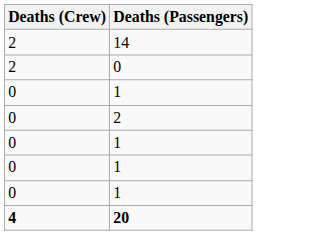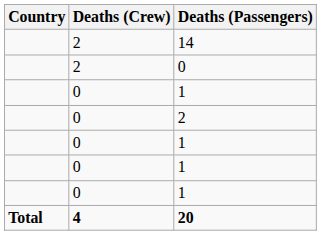 <table class="wikitable centre sortable">
 <tr>
+<th scope="col">Country</th>
 <th scope="col">Deaths (Crew)</th>
 <th scope="col">Deaths (Passengers)</th>
 </tr>
 <tr>
+<td scope="row" style="text-align:left;"></td>
 <td>2</td>
 <td>14</td>
 </tr>
 <tr>
+<td scope="row" style="text-align:left;"></td>
 <td>2</td>
 <td>0</td>
 </tr>
 <tr>
+<td scope="row" style="text-align:left;"></td>
 <td>0</td>
 <td>1</td>
 </tr>
 <tr>
+<td scope="row" style="text-align:left;"></td>
 <td>0</td>
 <td>2</td>
 </tr>
 <tr>
+<td scope="row" style="text-align:left;"></td>
 <td>0</td>
 <td>1</td>
 </tr>
 <tr>
+<td scope="row" style="text-align:left;"></td>
 <td>0</td>
 <td>1</td>
 </tr>
 <tr>
+<td scope="row" style="text-align:left;"></td>
 <td>0</td>
 <td>1</td>
 </tr>
 <tr class="sortbottom">
+<td scope="row" style="text-align:left;"><strong>Total</strong></td>
 <td><strong>4</strong></td>
 <td><strong>20</strong></td>
 </tr>
 </table>
